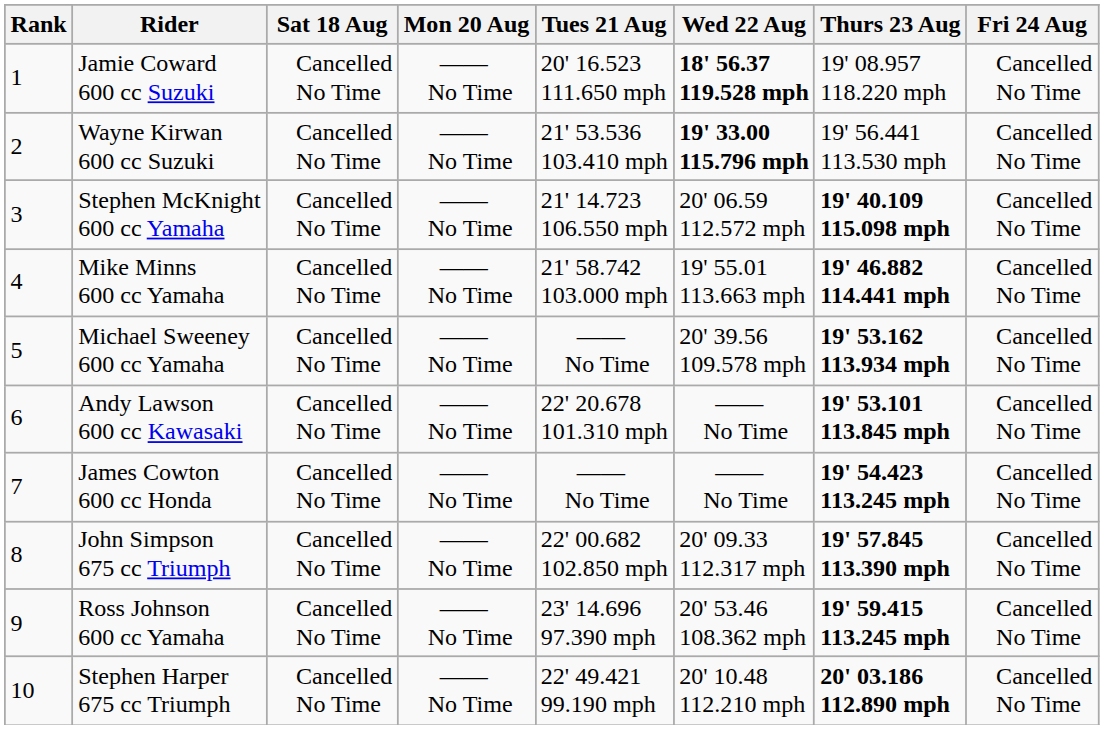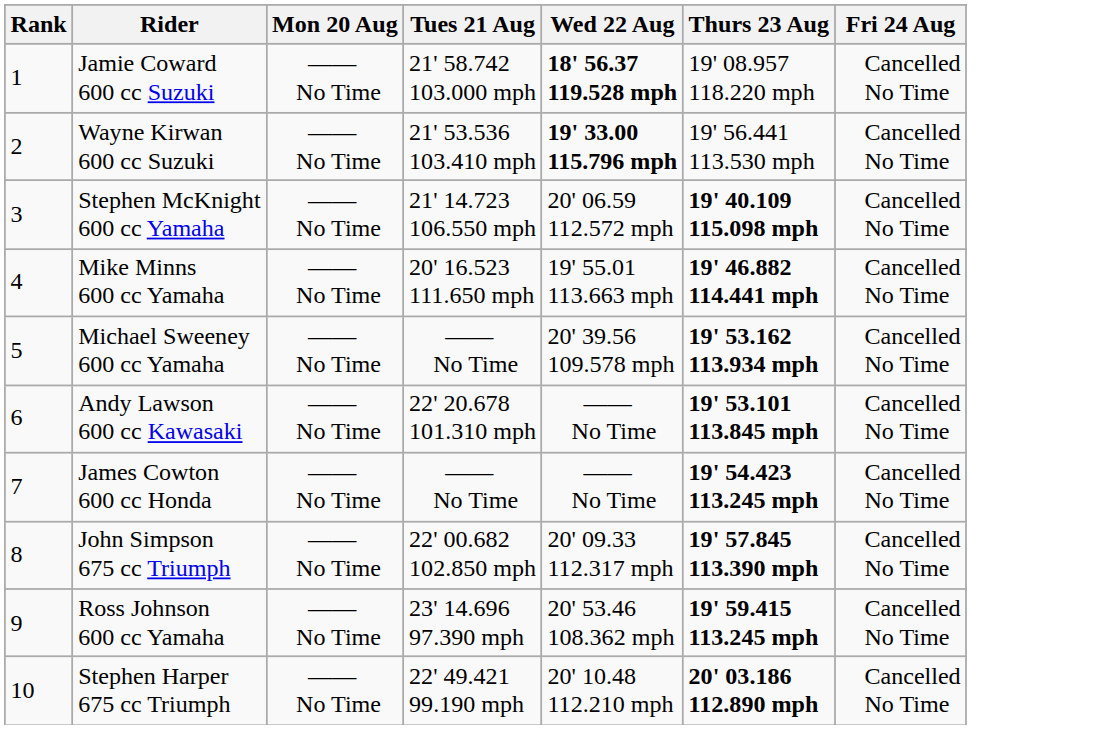 <table class="wikitable" style="font-size: 85%;">
 <tr style="background:#efefef;">
 <th>Rank</th>
 <th>Rider</th>
-<th>Sat 18 Aug</th>
 <th>Mon 20 Aug</th>
 <th>Tues 21 Aug</th>
 <th>Wed 22 Aug</th>
 <th>Thurs 23 Aug</th>
 <th>Fri 24 Aug</th>
 </tr>
 <tr>
 <td>1</td>
 <td> Jamie Coward <br> 600 cc <a href='#'>Suzuki</a></td>
-<td>    Cancelled <br>     No Time</td>
 <td>      ——<br>    No Time</td>
-<td>20' 16.523 <br> 111.650 mph</td>
+<td>21' 58.742 <br> 103.000 mph</td>
 <td><strong>18' 56.37 <br> 119.528 mph</strong></td>
 <td>19' 08.957 <br> 118.220 mph</td>
 <td>    Cancelled <br>     No Time</td>
 </tr>
 <tr>
 <td>2</td>
 <td> Wayne Kirwan <br> 600 cc Suzuki</td>
-<td>    Cancelled <br>     No Time</td>
 <td>      ——<br>    No Time</td>
 <td>21' 53.536 <br> 103.410 mph</td>
 <td><strong>19' 33.00 <br> 115.796 mph</strong></td>
 <td>19' 56.441 <br> 113.530 mph</td>
 <td>    Cancelled <br>     No Time</td>
 </tr>
 <tr>
 <td>3</td>
 <td> Stephen McKnight <br> 600 cc <a href='#'>Yamaha</a></td>
-<td>    Cancelled <br>     No Time</td>
 <td>      ——<br>    No Time</td>
 <td>21' 14.723 <br> 106.550 mph</td>
 <td>20' 06.59 <br> 112.572 mph</td>
 <td><strong>19' 40.109 <br> 115.098 mph</strong></td>
 <td>    Cancelled <br>     No Time</td>
 </tr>
 <tr>
 <td>4</td>
 <td> Mike Minns <br> 600 cc Yamaha</td>
-<td>    Cancelled <br>     No Time</td>
 <td>      ——<br>    No Time</td>
-<td>21' 58.742 <br> 103.000 mph</td>
+<td>20' 16.523 <br> 111.650 mph</td>
 <td>19' 55.01 <br> 113.663 mph</td>
 <td><strong>19' 46.882 <br> 114.441 mph</strong></td>
 <td>    Cancelled <br>     No Time</td>
 </tr>
 <tr>
 <td>5</td>
 <td> Michael Sweeney <br> 600 cc Yamaha</td>
-<td>    Cancelled <br>     No Time</td>
 <td>      ——<br>    No Time</td>
 <td>      ——<br>    No Time</td>
 <td>20' 39.56 <br> 109.578 mph</td>
 <td><strong>19' 53.162 <br> 113.934 mph</strong></td>
 <td>    Cancelled <br>     No Time</td>
 </tr>
 <tr>
 <td>6</td>
 <td> Andy Lawson <br> 600 cc <a href='#'>Kawasaki</a></td>
-<td>    Cancelled <br>     No Time</td>
 <td>      ——<br>    No Time</td>
 <td>22' 20.678 <br> 101.310 mph</td>
 <td>      ——<br>    No Time</td>
 <td><strong>19' 53.101 <br> 113.845 mph</strong></td>
 <td>    Cancelled <br>     No Time</td>
 </tr>
 <tr>
 <td>7</td>
 <td> James Cowton <br> 600 cc Honda</td>
-<td>    Cancelled <br>     No Time</td>
 <td>      ——<br>    No Time</td>
 <td>      ——<br>    No Time</td>
 <td>      ——<br>    No Time</td>
 <td><strong>19' 54.423 <br> 113.245 mph</strong></td>
 <td>    Cancelled <br>     No Time</td>
 </tr>
 <tr>
 <td>8</td>
 <td> John Simpson <br> 675 cc <a href='#'>Triumph</a></td>
-<td>    Cancelled <br>     No Time</td>
 <td>      ——<br>    No Time</td>
 <td>22' 00.682 <br> 102.850 mph</td>
 <td>20' 09.33 <br> 112.317 mph</td>
 <td><strong>19' 57.845 <br> 113.390 mph</strong></td>
 <td>    Cancelled <br>     No Time</td>
 </tr>
 <tr>
 <td>9</td>
 <td> Ross Johnson <br> 600 cc Yamaha</td>
-<td>    Cancelled <br>     No Time</td>
 <td>      ——<br>    No Time</td>
 <td>23' 14.696 <br> 97.390 mph</td>
 <td>20' 53.46 <br> 108.362 mph</td>
 <td><strong>19' 59.415 <br> 113.245 mph</strong></td>
 <td>    Cancelled <br>     No Time</td>
 </tr>
 <tr>
 <td>10</td>
 <td> Stephen Harper <br> 675 cc Triumph</td>
-<td>    Cancelled <br>     No Time</td>
 <td>      ——<br>    No Time</td>
 <td>22' 49.421 <br> 99.190 mph</td>
 <td>20' 10.48 <br> 112.210 mph</td>
 <td><strong>20' 03.186 <br> 112.890 mph</strong></td>
 <td>    Cancelled <br>     No Time</td>
 </tr>
 </table>
